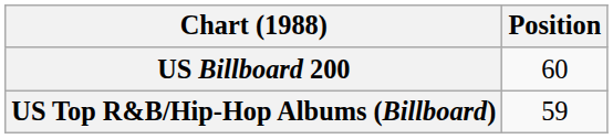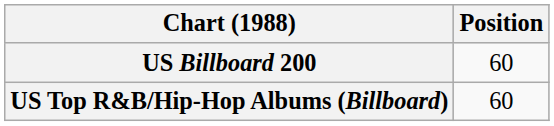 <table class="wikitable sortable plainrowheaders" style="text-align:center">
 <tr>
 <th scope="col">Chart (1988)</th>
 <th scope="col">Position</th>
 </tr>
 <tr>
 <th scope="row">US <em>Billboard</em> 200</th>
 <td>60</td>
 </tr>
 <tr>
 <th scope="row">US Top R&B/Hip-Hop Albums (<em>Billboard</em>)</th>
-<td>59</td>
+<td>60</td>
 </tr>
 </table>
